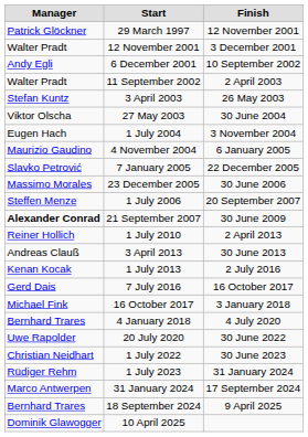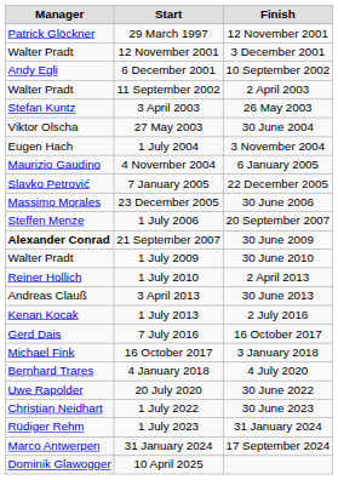 <table class="wikitable">
 <tr style="text-align:center; background:#dfdfdf;">
 <td><strong>Manager</strong></td>
 <td><strong>Start</strong></td>
 <td><strong>Finish</strong></td>
 </tr>
 <tr style="text-align:center;">
 <td style="text-align:left;"><a href='#'>Patrick Glöckner</a></td>
 <td>29 March 1997</td>
 <td>12 November 2001</td>
 </tr>
 <tr style="text-align:center;">
 <td style="text-align:left;">Walter Pradt</td>
 <td>12 November 2001</td>
 <td>3 December 2001</td>
 </tr>
 <tr style="text-align:center;">
 <td style="text-align:left;"><a href='#'>Andy Egli</a></td>
 <td>6 December 2001</td>
 <td>10 September 2002</td>
 </tr>
 <tr style="text-align:center;">
 <td style="text-align:left;">Walter Pradt</td>
 <td>11 September 2002</td>
 <td>2 April 2003</td>
 </tr>
 <tr style="text-align:center;">
 <td style="text-align:left;"><a href='#'>Stefan Kuntz</a></td>
 <td>3 April 2003</td>
 <td>26 May 2003</td>
 </tr>
 <tr style="text-align:center;">
 <td style="text-align:left;">Viktor Olscha</td>
 <td>27 May 2003</td>
 <td>30 June 2004</td>
 </tr>
 <tr style="text-align:center;">
 <td style="text-align:left;">Eugen Hach</td>
 <td>1 July 2004</td>
 <td>3 November 2004</td>
 </tr>
 <tr style="text-align:center;">
 <td style="text-align:left;"><a href='#'>Maurizio Gaudino</a></td>
 <td>4 November 2004</td>
 <td>6 January 2005</td>
 </tr>
 <tr style="text-align:center;">
 <td style="text-align:left;"><a href='#'>Slavko Petrović</a></td>
 <td>7 January 2005</td>
 <td>22 December 2005</td>
 </tr>
 <tr style="text-align:center;">
 <td style="text-align:left;"><a href='#'>Massimo Morales</a></td>
 <td>23 December 2005</td>
 <td>30 June 2006</td>
 </tr>
 <tr style="text-align:center;">
 <td style="text-align:left;"><a href='#'>Steffen Menze</a></td>
 <td>1 July 2006</td>
 <td>20 September 2007</td>
 </tr>
 <tr style="text-align:center;">
 <td style="text-align:left;"><strong>Alexander Conrad</strong></td>
 <td>21 September 2007</td>
 <td>30 June 2009</td>
 </tr>
 <tr style="text-align:center;">
+<td style="text-align:left;">Walter Pradt</td>
+<td>1 July 2009</td>
+<td>30 June 2010</td>
+</tr>
+<tr style="text-align:center;">
 <td style="text-align:left;"><a href='#'>Reiner Hollich</a></td>
 <td>1 July 2010</td>
 <td>2 April 2013</td>
 </tr>
 <tr style="text-align:center;">
 <td style="text-align:left;">Andreas Clauß</td>
 <td>3 April 2013</td>
 <td>30 June 2013</td>
 </tr>
 <tr style="text-align:center;">
 <td style="text-align:left;"><a href='#'>Kenan Kocak</a></td>
 <td>1 July 2013</td>
 <td>2 July 2016</td>
 </tr>
 <tr style="text-align:center;">
 <td style="text-align:left;"><a href='#'>Gerd Dais</a></td>
 <td>7 July 2016</td>
 <td>16 October 2017</td>
 </tr>
 <tr style="text-align:center;">
 <td style="text-align:left;"><a href='#'>Michael Fink</a></td>
 <td>16 October 2017</td>
 <td>3 January 2018</td>
 </tr>
 <tr style="text-align:center;">
 <td style="text-align:left;"><a href='#'>Bernhard Trares</a></td>
 <td>4 January 2018</td>
 <td>4 July 2020</td>
 </tr>
 <tr style="text-align:center;">
 <td style="text-align:left;"><a href='#'>Uwe Rapolder</a></td>
 <td>20 July 2020</td>
 <td>30 June 2022</td>
 </tr>
 <tr style="text-align:center;">
 <td style="text-align:left;"><a href='#'>Christian Neidhart</a></td>
 <td>1 July 2022</td>
 <td>30 June 2023</td>
 </tr>
 <tr style="text-align:center;">
 <td style="text-align:left;"><a href='#'>Rüdiger Rehm</a></td>
 <td>1 July 2023</td>
 <td>31 January 2024</td>
 </tr>
 <tr style="text-align:center;">
 <td style="text-align:left;"><a href='#'>Marco Antwerpen</a></td>
 <td>31 January 2024</td>
 <td>17 September 2024</td>
 </tr>
 <tr style="text-align:center;">
-<td style="text-align:left;"><a href='#'>Bernhard Trares</a></td>
-<td>18 September 2024</td>
-<td>9 April 2025</td>
-</tr>
-<tr style="text-align:center;">
 <td style="text-align:left;"><a href='#'>Dominik Glawogger</a></td>
 <td>10 April 2025</td>
 <td></td>
 </tr>
 </table>
